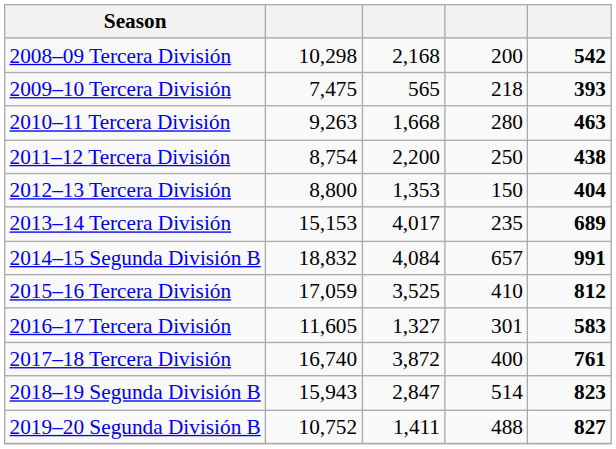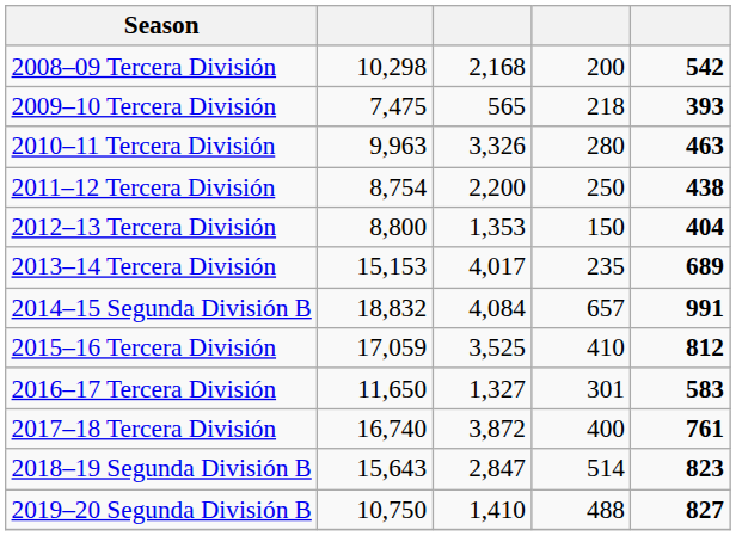 <table class="wikitable sortable" style="text-align:right">
 <tr>
 <th>Season</th>
 <th width=65></th>
 <th width=55></th>
 <th width=55></th>
 <th width=55></th>
 </tr>
 <tr>
 <td align=left><a href='#'>2008–09 Tercera División</a></td>
 <td>10,298</td>
 <td>2,168</td>
 <td>200</td>
 <td><strong>542</strong></td>
 </tr>
 <tr>
 <td align=left><a href='#'>2009–10 Tercera División</a></td>
 <td>7,475</td>
 <td>565</td>
 <td>218</td>
 <td><strong>393</strong></td>
 </tr>
 <tr>
 <td align=left><a href='#'>2010–11 Tercera División</a></td>
-<td>9,263</td>
-<td>1,668</td>
+<td>9,963</td>
+<td>3,326</td>
 <td>280</td>
 <td><strong>463</strong></td>
 </tr>
 <tr>
 <td align=left><a href='#'>2011–12 Tercera División</a></td>
 <td>8,754</td>
 <td>2,200</td>
 <td>250</td>
 <td><strong>438</strong></td>
 </tr>
 <tr>
 <td align=left><a href='#'>2012–13 Tercera División</a></td>
 <td>8,800</td>
 <td>1,353</td>
 <td>150</td>
 <td><strong>404</strong></td>
 </tr>
 <tr>
 <td align=left><a href='#'>2013–14 Tercera División</a></td>
 <td>15,153</td>
 <td>4,017</td>
 <td>235</td>
 <td><strong>689</strong></td>
 </tr>
 <tr>
 <td align=left><a href='#'>2014–15 Segunda División B</a></td>
 <td>18,832</td>
 <td>4,084</td>
 <td>657</td>
 <td><strong>991</strong></td>
 </tr>
 <tr>
 <td align=left><a href='#'>2015–16 Tercera División</a></td>
 <td>17,059</td>
 <td>3,525</td>
 <td>410</td>
 <td><strong>812</strong></td>
 </tr>
 <tr>
 <td align=left><a href='#'>2016–17 Tercera División</a></td>
-<td>11,605</td>
+<td>11,650</td>
 <td>1,327</td>
 <td>301</td>
 <td><strong>583</strong></td>
 </tr>
 <tr>
 <td align=left><a href='#'>2017–18 Tercera División</a></td>
 <td>16,740</td>
 <td>3,872</td>
 <td>400</td>
 <td><strong>761</strong></td>
 </tr>
 <tr>
 <td align=left><a href='#'>2018–19 Segunda División B</a></td>
-<td>15,943</td>
+<td>15,643</td>
 <td>2,847</td>
 <td>514</td>
 <td><strong>823</strong></td>
 </tr>
 <tr>
 <td align=left><a href='#'>2019–20 Segunda División B</a></td>
-<td>10,752</td>
-<td>1,411</td>
+<td>10,750</td>
+<td>1,410</td>
 <td>488</td>
 <td><strong>827</strong></td>
 </tr>
 <tr>
 </tr>
 </table>
